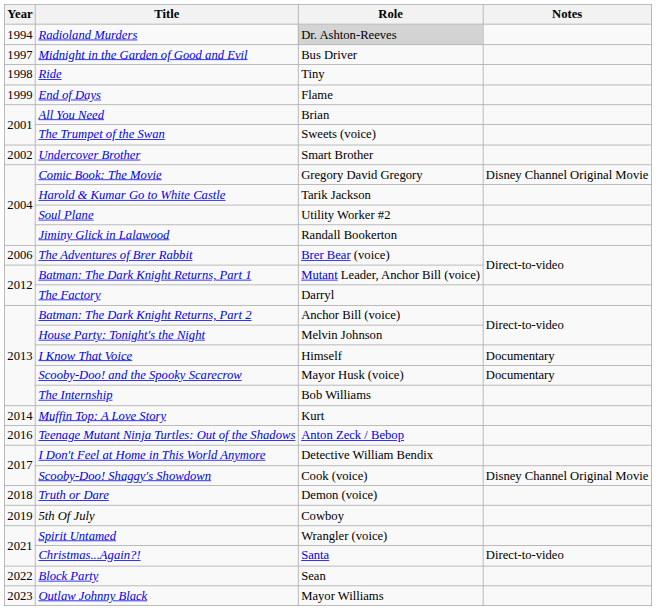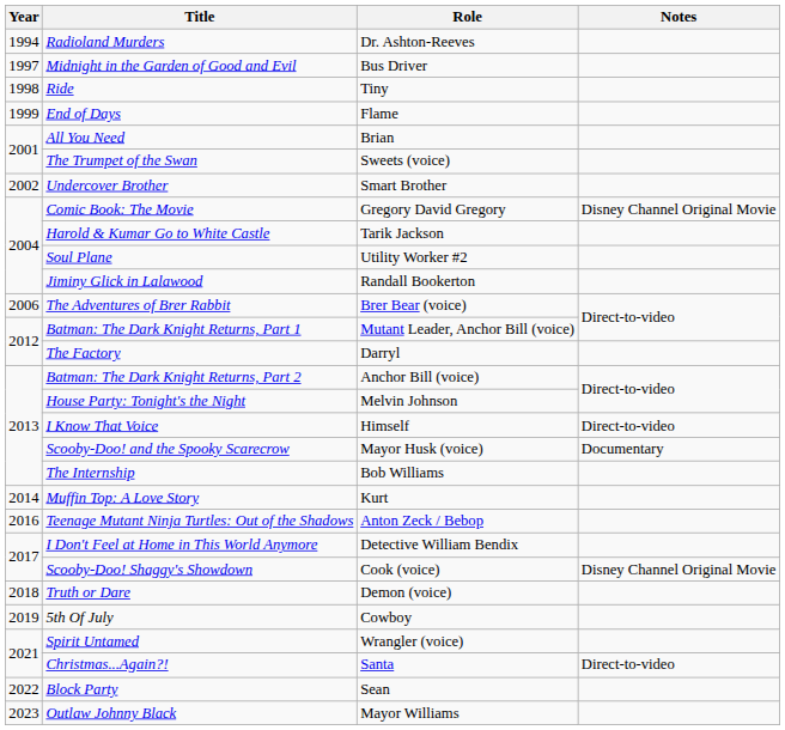 <table class="wikitable sortable">
 <tr>
 <th>Year</th>
 <th>Title</th>
 <th>Role</th>
 <th>Notes</th>
 </tr>
 <tr>
 <td>1994</td>
 <td><em><a href='#'>Radioland Murders</a></em></td>
-<td style="background: lightgrey;">Dr. Ashton-Reeves</td>
+<td>Dr. Ashton-Reeves</td>
 <td></td>
 </tr>
 <tr>
 <td>1997</td>
 <td><em><a href='#'>Midnight in the Garden of Good and Evil</a></em></td>
 <td>Bus Driver</td>
 <td></td>
 </tr>
 <tr>
 <td>1998</td>
 <td><em><a href='#'>Ride</a></em></td>
 <td>Tiny</td>
 <td></td>
 </tr>
 <tr>
 <td>1999</td>
 <td><em><a href='#'>End of Days</a></em></td>
 <td>Flame</td>
 <td></td>
 </tr>
 <tr>
 <td rowspan="2">2001</td>
 <td><em><a href='#'>All You Need</a></em></td>
 <td>Brian</td>
 <td></td>
 </tr>
 <tr>
 <td><em><a href='#'>The Trumpet of the Swan</a></em></td>
 <td>Sweets (voice)</td>
 <td></td>
 </tr>
 <tr>
 <td>2002</td>
 <td><em><a href='#'>Undercover Brother</a></em></td>
 <td>Smart Brother</td>
 <td></td>
 </tr>
 <tr>
 <td rowspan="4">2004</td>
 <td><em><a href='#'>Comic Book: The Movie</a></em></td>
 <td>Gregory David Gregory</td>
 <td>Disney Channel Original Movie</td>
 </tr>
 <tr>
 <td><em><a href='#'>Harold & Kumar Go to White Castle</a></em></td>
 <td>Tarik Jackson</td>
 <td></td>
 </tr>
 <tr>
 <td><em><a href='#'>Soul Plane</a></em></td>
 <td>Utility Worker #2</td>
 <td></td>
 </tr>
 <tr>
 <td><em><a href='#'>Jiminy Glick in Lalawood</a></em></td>
 <td>Randall Bookerton</td>
 <td></td>
 </tr>
 <tr>
 <td>2006</td>
 <td><em><a href='#'>The Adventures of Brer Rabbit</a></em></td>
 <td><a href='#'>Brer Bear</a> (voice)</td>
 <td rowspan="2">Direct-to-video</td>
 </tr>
 <tr>
 <td rowspan="2">2012</td>
 <td><em><a href='#'>Batman: The Dark Knight Returns, Part 1</a></em></td>
 <td><a href='#'>Mutant</a> Leader, Anchor Bill (voice)</td>
 </tr>
 <tr>
 <td><em><a href='#'>The Factory</a></em></td>
 <td>Darryl</td>
 <td></td>
 </tr>
 <tr>
 <td rowspan="5">2013</td>
 <td><em><a href='#'>Batman: The Dark Knight Returns, Part 2</a></em></td>
 <td>Anchor Bill (voice)</td>
 <td rowspan="2">Direct-to-video</td>
 </tr>
 <tr>
 <td><em><a href='#'>House Party: Tonight's the Night</a></em></td>
 <td>Melvin Johnson</td>
 </tr>
 <tr>
 <td><em><a href='#'>I Know That Voice</a></em></td>
 <td>Himself</td>
-<td>Documentary</td>
+<td>Direct-to-video</td>
 </tr>
 <tr>
 <td><em><a href='#'>Scooby-Doo! and the Spooky Scarecrow</a></em></td>
 <td>Mayor Husk (voice)</td>
 <td>Documentary</td>
 </tr>
 <tr>
 <td><em><a href='#'>The Internship</a></em></td>
 <td>Bob Williams</td>
 <td></td>
 </tr>
 <tr>
 <td>2014</td>
 <td><em><a href='#'>Muffin Top: A Love Story</a></em></td>
 <td>Kurt</td>
 <td></td>
 </tr>
 <tr>
 <td>2016</td>
 <td><em><a href='#'>Teenage Mutant Ninja Turtles: Out of the Shadows</a></em></td>
 <td><a href='#'>Anton Zeck / Bebop</a></td>
 <td></td>
 </tr>
 <tr>
 <td rowspan="2">2017</td>
 <td><em><a href='#'>I Don't Feel at Home in This World Anymore</a></em></td>
 <td>Detective William Bendix</td>
 <td></td>
 </tr>
 <tr>
 <td><em><a href='#'>Scooby-Doo! Shaggy's Showdown</a></em></td>
 <td>Cook (voice)</td>
 <td>Disney Channel Original Movie</td>
 </tr>
 <tr>
 <td>2018</td>
 <td><em><a href='#'>Truth or Dare</a></em></td>
 <td>Demon (voice)</td>
 <td></td>
 </tr>
 <tr>
 <td>2019</td>
 <td><em>5th Of July</em></td>
 <td>Cowboy</td>
 <td></td>
 </tr>
 <tr>
 <td rowspan="2">2021</td>
 <td><em><a href='#'>Spirit Untamed</a></em></td>
 <td>Wrangler (voice)</td>
 <td></td>
 </tr>
 <tr>
 <td><em><a href='#'>Christmas...Again?!</a></em></td>
 <td><a href='#'>Santa</a></td>
 <td>Direct-to-video</td>
 </tr>
 <tr>
 <td>2022</td>
 <td><em><a href='#'>Block Party</a></em></td>
 <td>Sean</td>
 <td></td>
 </tr>
 <tr>
 <td>2023</td>
 <td><em><a href='#'>Outlaw Johnny Black</a></em></td>
 <td>Mayor Williams</td>
 <td></td>
 </tr>
 </table>
